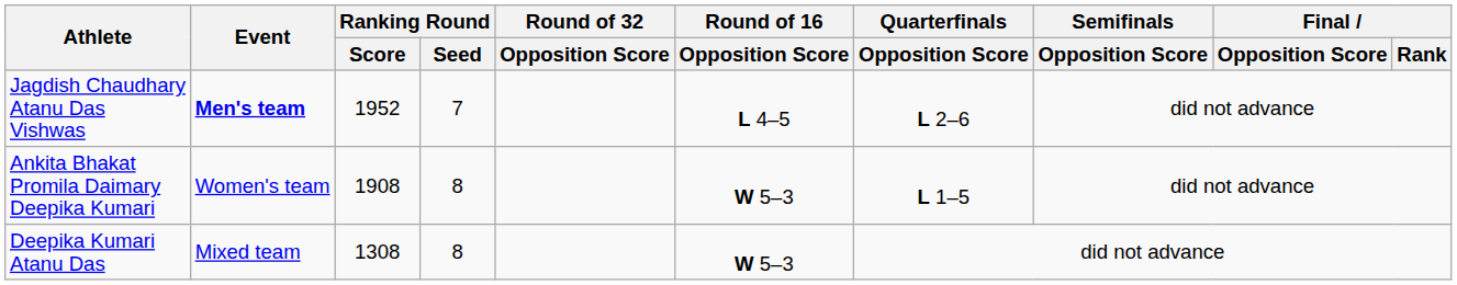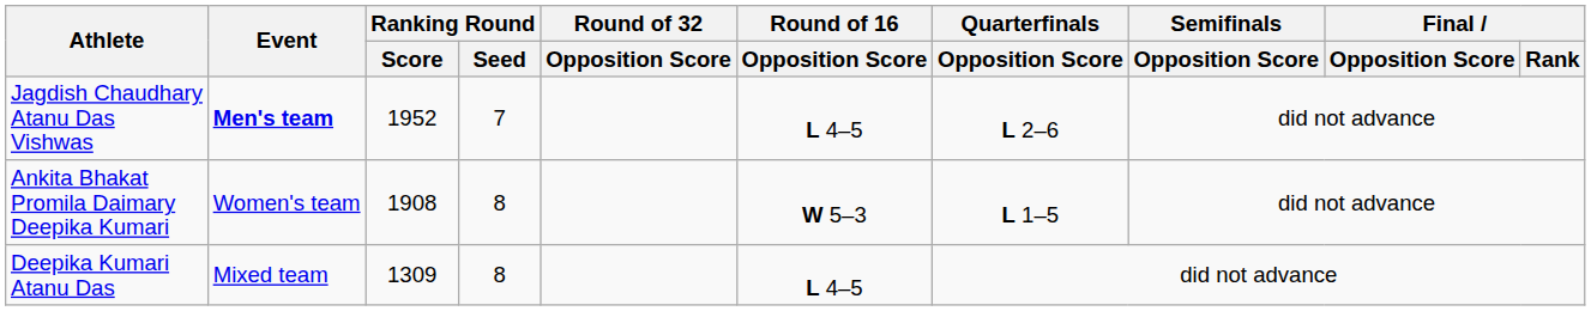 <table class=wikitable style="text-align:center; font-size:90%">
 <tr>
 <th rowspan="2">Athlete</th>
 <th rowspan="2">Event</th>
 <th colspan="2">Ranking Round</th>
 <th>Round of 32</th>
 <th>Round of 16</th>
 <th>Quarterfinals</th>
 <th>Semifinals</th>
 <th colspan="2">Final / </th>
 </tr>
 <tr>
 <th>Score</th>
 <th>Seed</th>
 <th>Opposition Score</th>
 <th>Opposition Score</th>
 <th>Opposition Score</th>
 <th>Opposition Score</th>
 <th>Opposition Score</th>
 <th>Rank</th>
 </tr>
 <tr>
 <td align=left><a href='#'>Jagdish Chaudhary</a><br><a href='#'>Atanu Das</a><br><a href='#'>Vishwas</a></td>
 <td align=left><strong><a href='#'>Men's team</a></strong></td>
 <td>1952</td>
 <td>7</td>
 <td></td>
 <td><br><strong>L</strong> 4–5</td>
 <td><br><strong>L</strong> 2–6</td>
 <td colspan="4">did not advance</td>
 </tr>
 <tr>
 <td align=left><a href='#'>Ankita Bhakat</a><br><a href='#'>Promila Daimary</a><br><a href='#'>Deepika Kumari</a></td>
 <td align=left><a href='#'>Women's team</a></td>
 <td>1908</td>
 <td>8</td>
 <td></td>
 <td><br><strong>W</strong> 5–3</td>
 <td><br><strong>L</strong> 1–5</td>
 <td colspan="4">did not advance</td>
 </tr>
 <tr>
 <td align=left><a href='#'>Deepika Kumari</a><br><a href='#'>Atanu Das</a></td>
 <td align=left><a href='#'>Mixed team</a></td>
-<td>1308</td>
+<td>1309</td>
 <td>8</td>
 <td></td>
-<td><br><strong>W</strong> 5–3</td>
+<td><br><strong>L</strong> 4–5</td>
 <td colspan="4">did not advance</td>
 </tr>
 </table>
